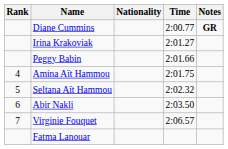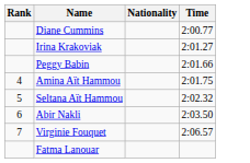 <table class="wikitable sortable" style="text-align:center;font-size:95%">
 <tr>
 <th>Rank</th>
 <th>Name</th>
 <th>Nationality</th>
 <th>Time</th>
-<th>Notes</th>
 </tr>
 <tr>
 <td></td>
 <td align=left><a href='#'>Diane Cummins</a></td>
 <td align=left></td>
 <td>2:00.77</td>
-<td><strong>GR</strong></td>
 </tr>
 <tr>
 <td></td>
 <td align=left><a href='#'>Irina Krakoviak</a></td>
 <td align=left></td>
 <td>2:01.27</td>
-<td></td>
 </tr>
 <tr>
 <td></td>
 <td align=left><a href='#'>Peggy Babin</a></td>
 <td align=left></td>
 <td>2:01.66</td>
-<td></td>
 </tr>
 <tr>
 <td>4</td>
 <td align=left><a href='#'>Amina Aït Hammou</a></td>
 <td align=left></td>
 <td>2:01.75</td>
-<td></td>
 </tr>
 <tr>
 <td>5</td>
 <td align=left><a href='#'>Seltana Aït Hammou</a></td>
 <td align=left></td>
 <td>2:02.32</td>
-<td></td>
 </tr>
 <tr>
 <td>6</td>
 <td align=left><a href='#'>Abir Nakli</a></td>
 <td align=left></td>
 <td>2:03.50</td>
-<td></td>
 </tr>
 <tr>
 <td>7</td>
 <td align=left><a href='#'>Virginie Fouquet</a></td>
 <td align=left></td>
 <td>2:06.57</td>
-<td></td>
 </tr>
 <tr>
 <td></td>
 <td align=left><a href='#'>Fatma Lanouar</a></td>
 <td align=left></td>
 <td></td>
-<td></td>
 </tr>
 </table>
